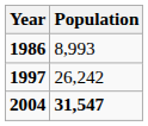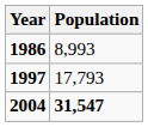 <table class="wikitable">
 <tr>
 <th>Year</th>
 <th>Population</th>
 </tr>
 <tr>
 <td><strong>1986</strong></td>
 <td>8,993</td>
 </tr>
 <tr>
 <td><strong>1997</strong></td>
-<td>26,242</td>
+<td>17,793</td>
 </tr>
 <tr>
 <td><strong>2004</strong></td>
 <td><strong>31,547</strong></td>
 </tr>
 </table>
